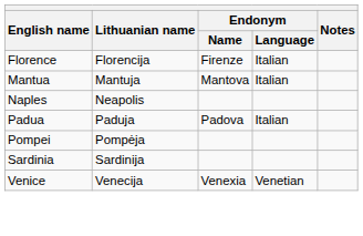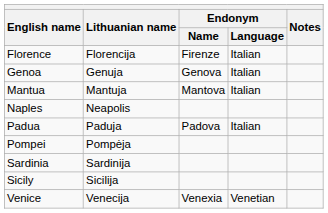 <table class="wikitable sortable">
 <tr>
 <th colspan="5"></th>
 </tr>
 <tr>
 <th rowspan="2">English name</th>
 <th rowspan="2">Lithuanian name</th>
 <th colspan="2">Endonym</th>
 <th rowspan="2">Notes</th>
 </tr>
 <tr>
 <th>Name</th>
 <th>Language</th>
 </tr>
 <tr>
 <td>Florence</td>
 <td>Florencija</td>
 <td>Firenze</td>
+<td>Italian</td>
+<td></td>
+</tr>
+<tr>
+<td>Genoa</td>
+<td>Genuja</td>
+<td>Genova</td>
 <td>Italian</td>
 <td></td>
 </tr>
 <tr>
 <td>Mantua</td>
 <td>Mantuja</td>
 <td>Mantova</td>
 <td>Italian</td>
 <td></td>
 </tr>
 <tr>
 <td>Naples</td>
 <td>Neapolis</td>
 <td></td>
 <td></td>
 <td></td>
 </tr>
 <tr>
 <td>Padua</td>
 <td>Paduja</td>
 <td>Padova</td>
 <td>Italian</td>
 <td></td>
 </tr>
 <tr>
 <td>Pompei</td>
 <td>Pompėja</td>
 <td></td>
 <td></td>
 <td></td>
 </tr>
 <tr>
 <td>Sardinia</td>
 <td>Sardinija</td>
 <td></td>
 <td></td>
 <td></td>
 </tr>
 <tr>
+<td>Sicily</td>
+<td>Sicilija</td>
+<td></td>
+<td></td>
+<td></td>
+</tr>
+<tr>
 <td>Venice</td>
 <td>Venecija</td>
 <td>Venexia</td>
 <td>Venetian</td>
 <td></td>
 </tr>
 </table>
